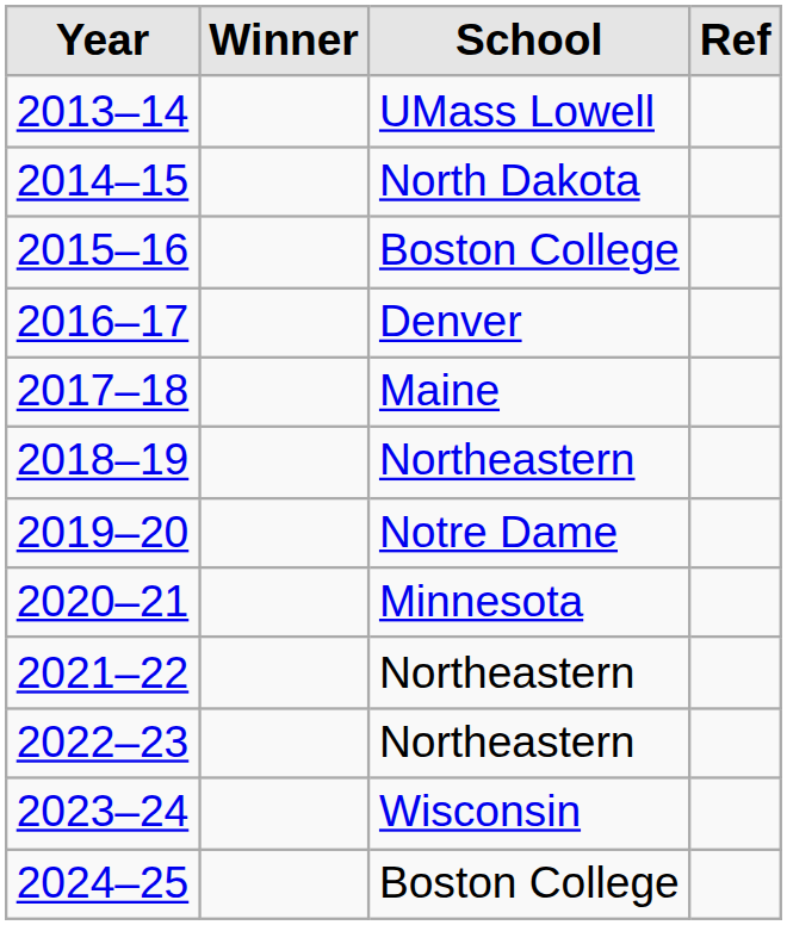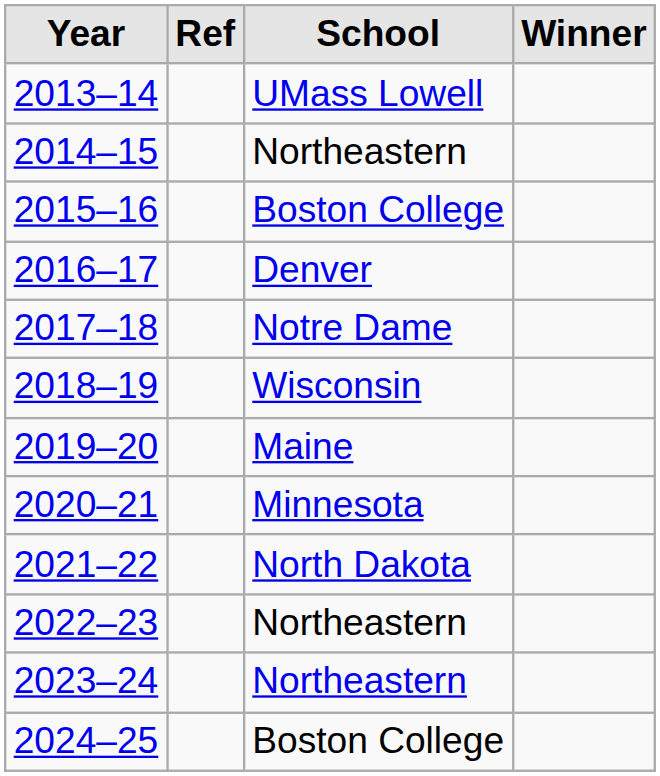 <table class="wikitable sortable">
 <tr>
 <th style="background:#e5e5e5;">Year</th>
+<th style="background:#e5e5e5;">Ref</th>
+<th style="background:#e5e5e5;">School</th>
 <th style="background:#e5e5e5;">Winner</th>
-<th style="background:#e5e5e5;">School</th>
-<th style="background:#e5e5e5;">Ref</th>
 </tr>
 <tr>
 <td><a href='#'>2013–14</a></td>
 <td></td>
 <td><a href='#'>UMass Lowell</a></td>
 <td></td>
 </tr>
 <tr>
 <td><a href='#'>2014–15</a></td>
 <td></td>
-<td><a href='#'>North Dakota</a></td>
+<td>Northeastern</td>
 <td></td>
 </tr>
 <tr>
 <td><a href='#'>2015–16</a></td>
 <td></td>
 <td><a href='#'>Boston College</a></td>
 <td></td>
 </tr>
 <tr>
 <td><a href='#'>2016–17</a></td>
 <td></td>
 <td><a href='#'>Denver</a></td>
 <td></td>
 </tr>
 <tr>
 <td><a href='#'>2017–18</a></td>
 <td></td>
-<td><a href='#'>Maine</a></td>
+<td><a href='#'>Notre Dame</a></td>
 <td></td>
 </tr>
 <tr>
 <td><a href='#'>2018–19</a></td>
 <td></td>
-<td><a href='#'>Northeastern</a></td>
+<td><a href='#'>Wisconsin</a></td>
 <td></td>
 </tr>
 <tr>
 <td><a href='#'>2019–20</a></td>
 <td></td>
-<td><a href='#'>Notre Dame</a></td>
+<td><a href='#'>Maine</a></td>
 <td></td>
 </tr>
 <tr>
 <td><a href='#'>2020–21</a></td>
 <td></td>
 <td><a href='#'>Minnesota</a></td>
 <td></td>
 </tr>
 <tr>
 <td><a href='#'>2021–22</a></td>
 <td></td>
-<td>Northeastern</td>
+<td><a href='#'>North Dakota</a></td>
 <td></td>
 </tr>
 <tr>
 <td><a href='#'>2022–23</a></td>
 <td></td>
 <td>Northeastern</td>
 <td></td>
 </tr>
 <tr>
 <td><a href='#'>2023–24</a></td>
 <td></td>
-<td><a href='#'>Wisconsin</a></td>
+<td><a href='#'>Northeastern</a></td>
 <td></td>
 </tr>
 <tr>
 <td><a href='#'>2024–25</a></td>
 <td></td>
 <td>Boston College</td>
 <td></td>
 </tr>
 </table>
